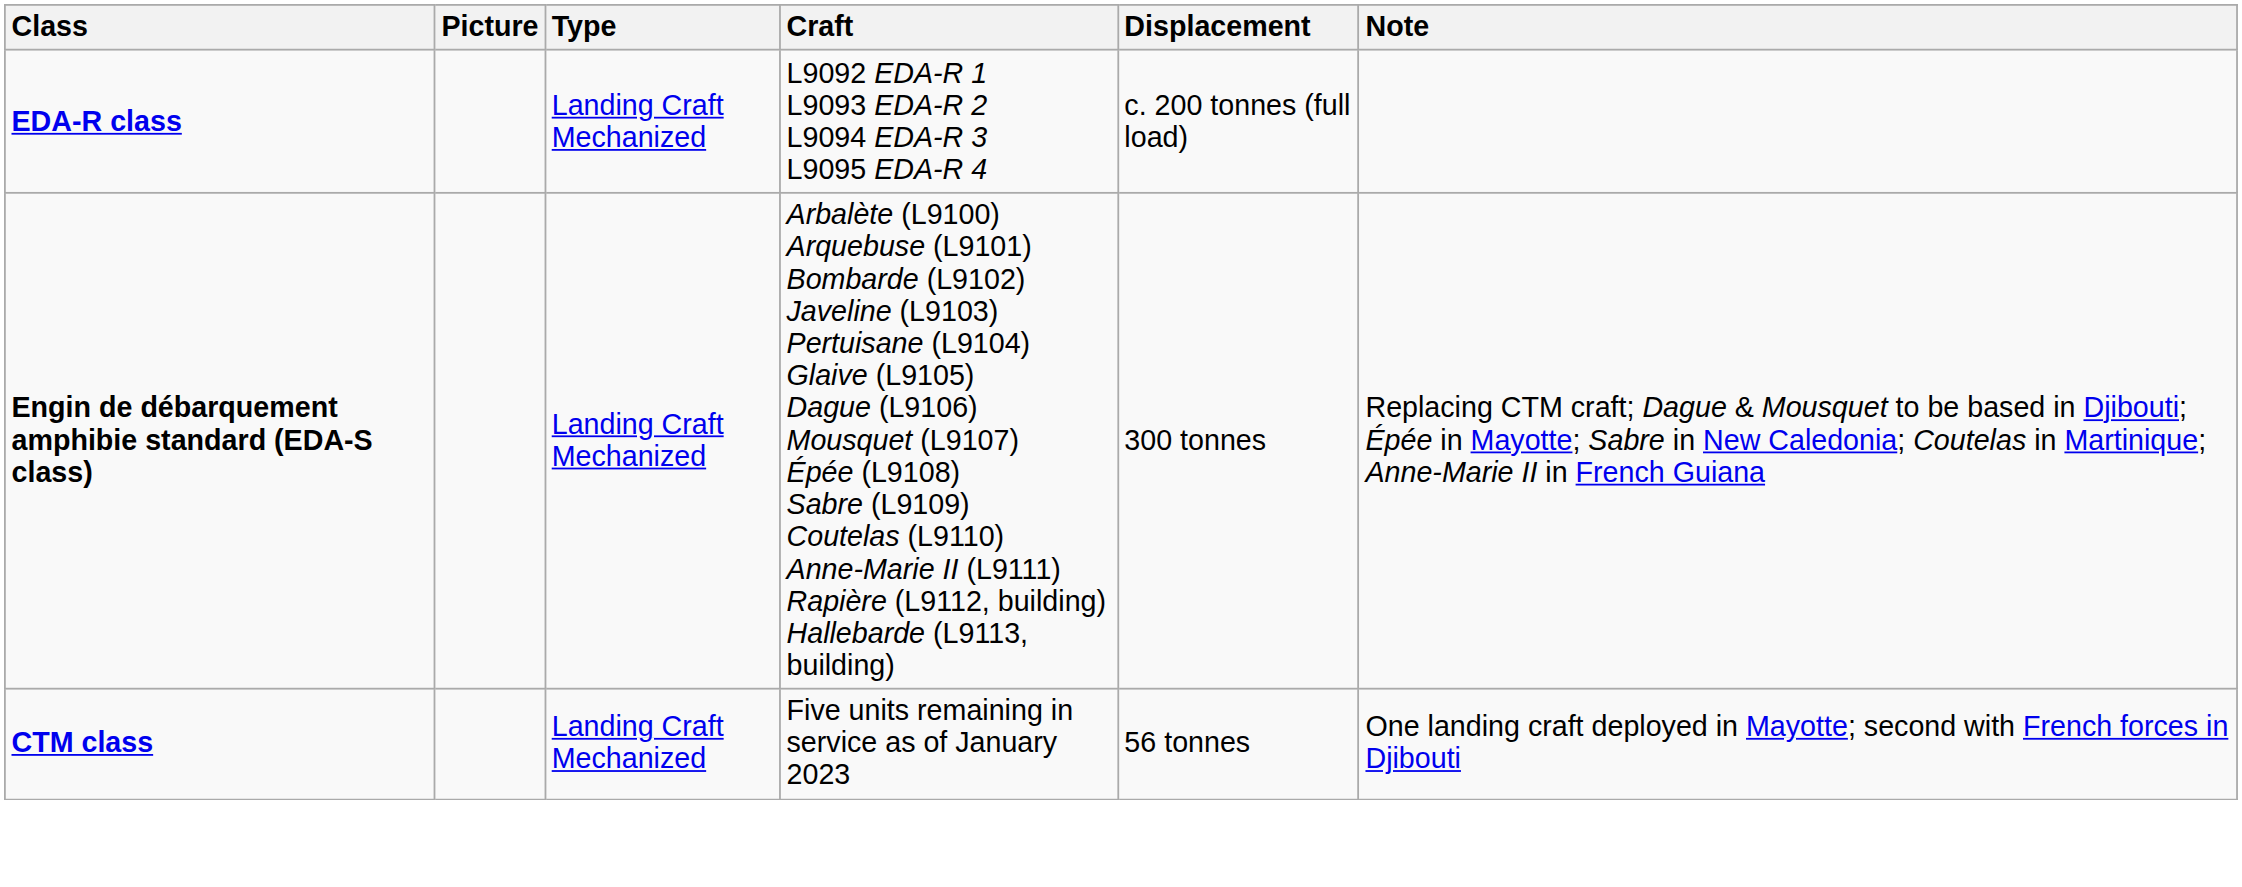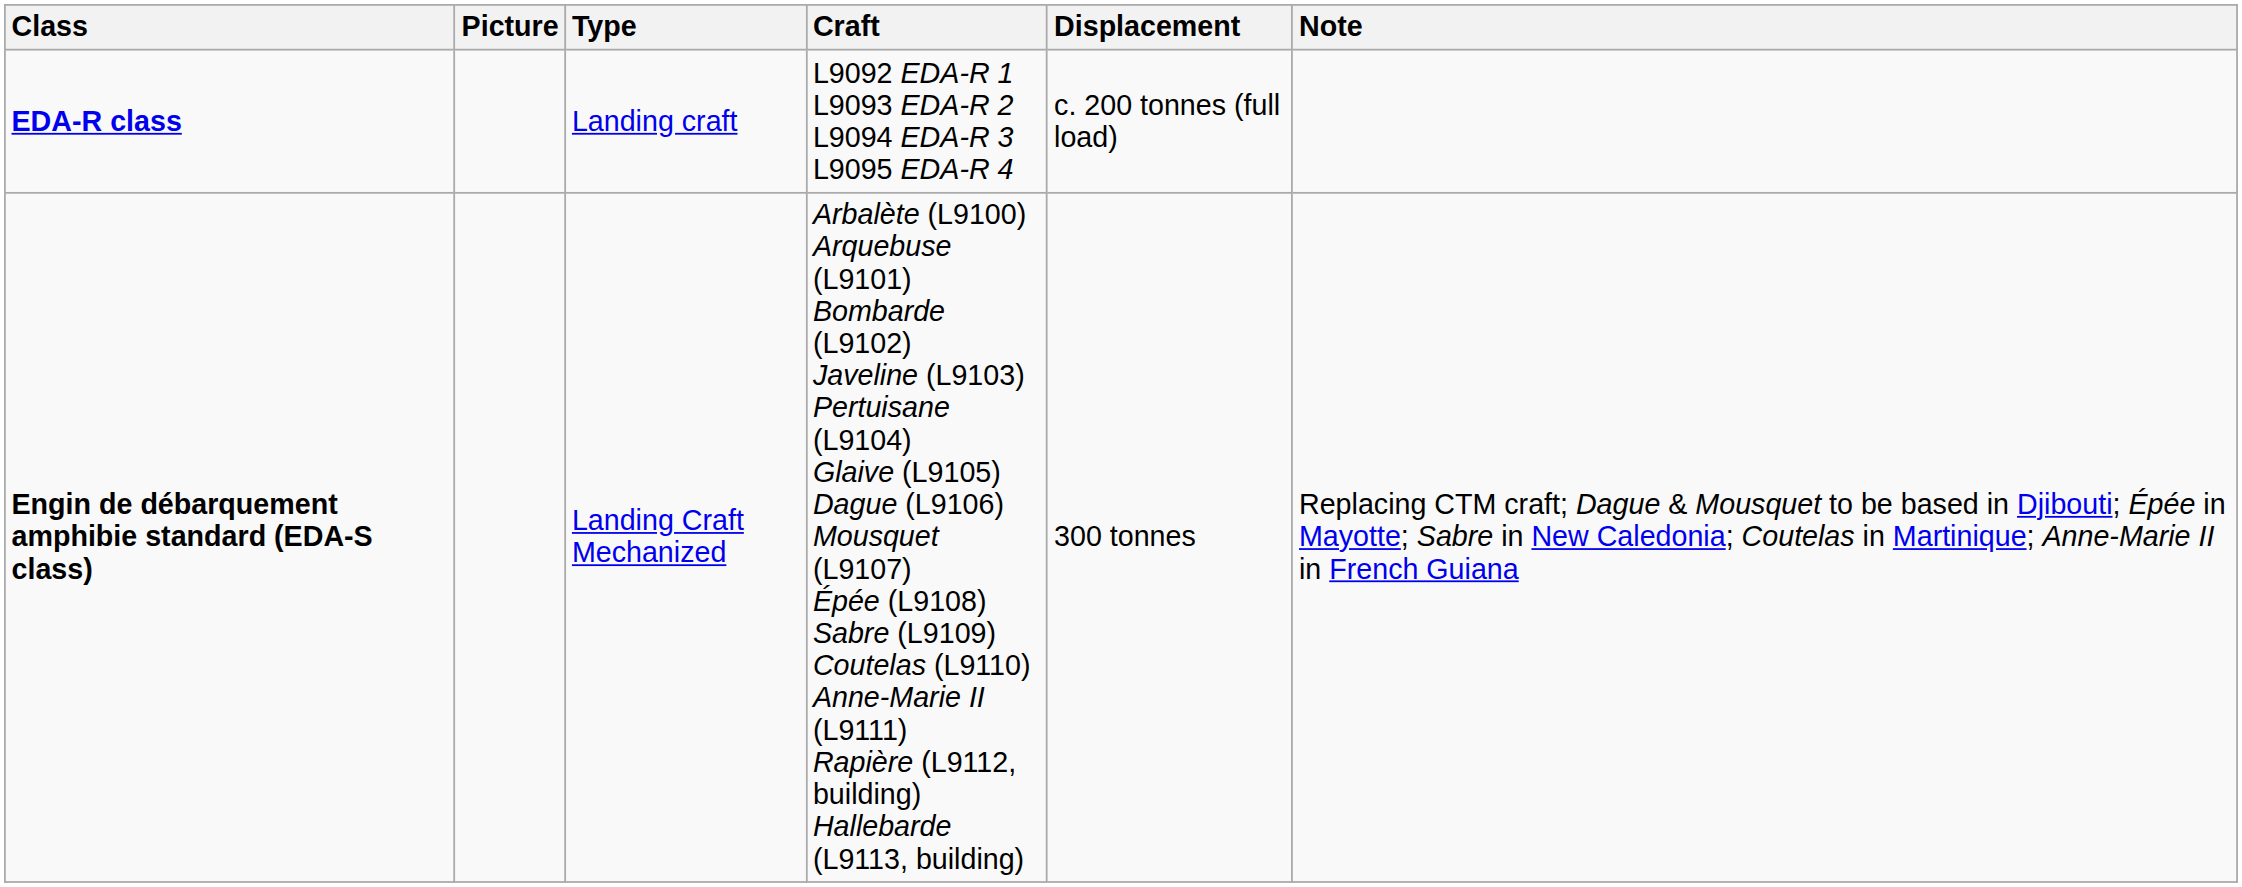 <table class="wikitable">
 <tr>
 <th style="text-align:left;">Class</th>
 <th style="text-align:left;">Picture</th>
 <th style="text-align:left;">Type</th>
 <th style="text-align:left;">Craft</th>
 <th style="text-align:left;">Displacement</th>
 <th style="text-align:left;">Note</th>
 </tr>
 <tr>
 <td><strong><a href='#'>EDA-R class</a></strong></td>
 <td></td>
-<td><a href='#'>Landing Craft Mechanized</a></td>
+<td><a href='#'>Landing craft</a></td>
 <td>L9092 <em>EDA-R 1</em><br> L9093 <em>EDA-R 2</em><br> L9094 <em>EDA-R 3</em><br> L9095 <em>EDA-R 4</em></td>
 <td>c. 200 tonnes (full load)</td>
 <td></td>
 </tr>
 <tr>
 <td><strong>Engin de débarquement amphibie standard (EDA-S class)</strong></td>
 <td></td>
 <td><a href='#'>Landing Craft Mechanized</a></td>
 <td><em>Arbalète</em> (L9100) <br> <em>Arquebuse</em> (L9101) <br> <em>Bombarde</em> (L9102)<br> <em>Javeline</em> (L9103)<br> <em>Pertuisane</em> (L9104) <br> <em>Glaive</em> (L9105)<br> <em>Dague</em> (L9106)<br> <em>Mousquet</em> (L9107)<br> <em>Épée</em> (L9108)<br> <em>Sabre</em> (L9109) <br> <em>Coutelas</em> (L9110) <br> <em>Anne-Marie II</em> (L9111)<br> <em>Rapière</em> (L9112, building) <br> <em>Hallebarde</em> (L9113, building) <br></td>
 <td>300 tonnes</td>
 <td>Replacing CTM craft; <em>Dague</em> & <em>Mousquet</em> to be based in <a href='#'>Djibouti</a>; <em>Épée</em> in <a href='#'>Mayotte</a>; <em>Sabre</em> in <a href='#'>New Caledonia</a>; <em>Coutelas</em> in <a href='#'>Martinique</a>; <em>Anne-Marie II</em> in <a href='#'>French Guiana</a></td>
 </tr>
-<tr>
-<td><strong><a href='#'>CTM class</a></strong></td>
-<td></td>
-<td><a href='#'>Landing Craft Mechanized</a></td>
-<td>Five units remaining in service as of January 2023</td>
-<td>56 tonnes</td>
-<td>One landing craft deployed in <a href='#'>Mayotte</a>; second with <a href='#'>French forces in Djibouti</a></td>
-</tr>
 </table>
